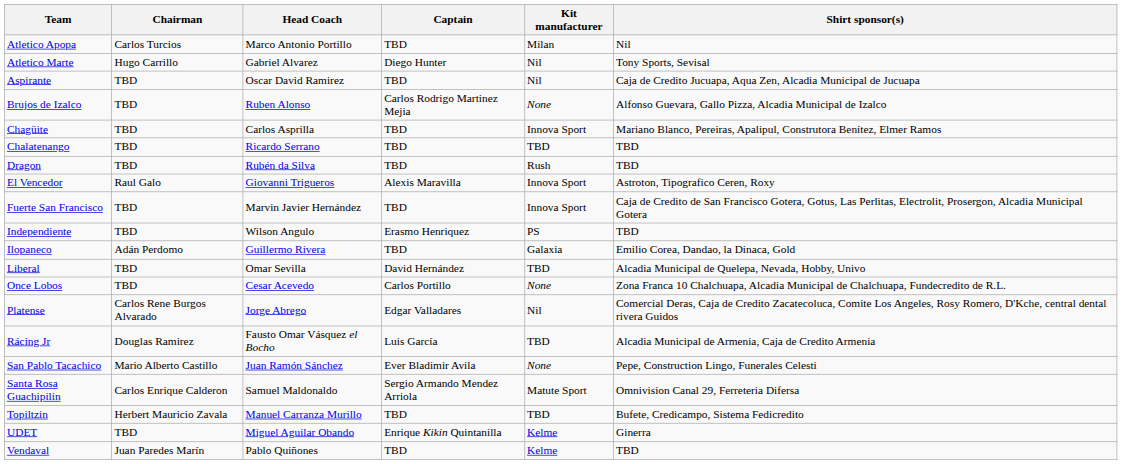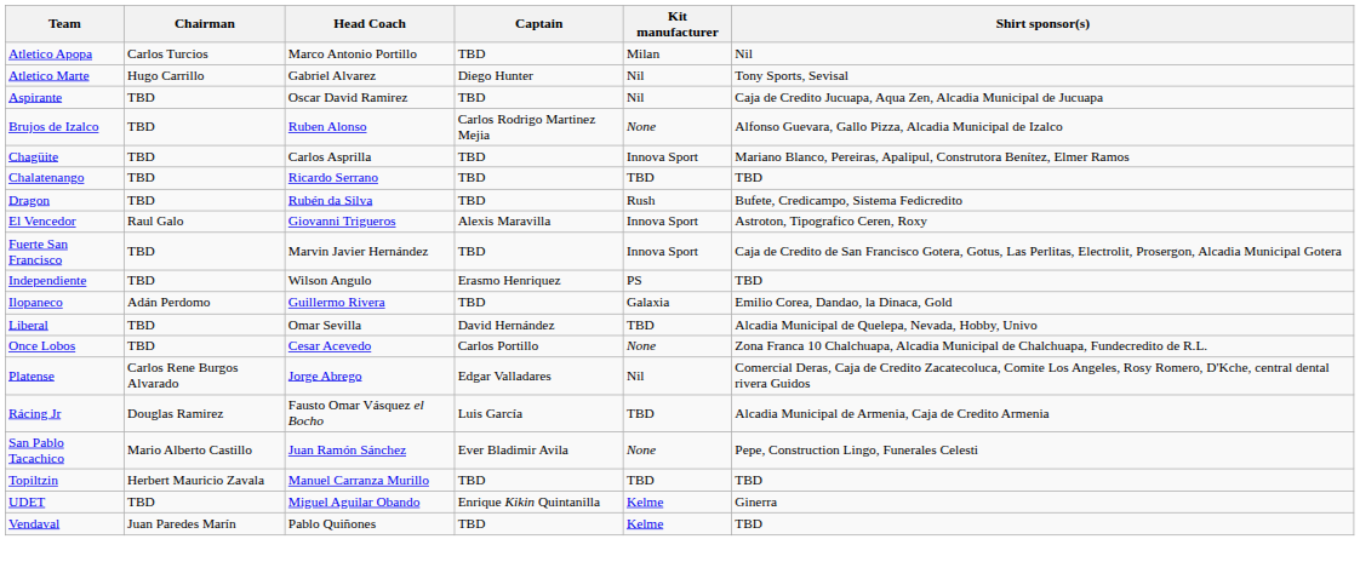 <table class="wikitable sortable" style="text-align: left;">
 <tr>
 <th>Team</th>
 <th>Chairman</th>
 <th>Head Coach</th>
 <th>Captain</th>
 <th>Kit manufacturer</th>
 <th>Shirt sponsor(s)</th>
 </tr>
 <tr>
 <td><a href='#'>Atletico Apopa</a></td>
 <td> Carlos Turcios</td>
 <td> Marco Antonio Portillo</td>
 <td> TBD</td>
 <td>Milan</td>
 <td>Nil</td>
 </tr>
 <tr>
 <td><a href='#'>Atletico Marte</a></td>
 <td> Hugo Carrillo</td>
 <td> Gabriel Alvarez</td>
 <td> Diego Hunter</td>
 <td>Nil</td>
 <td>Tony Sports, Sevisal</td>
 </tr>
 <tr>
 <td><a href='#'>Aspirante</a></td>
 <td>TBD</td>
 <td> Oscar David Ramirez</td>
 <td> TBD</td>
 <td>Nil</td>
 <td>Caja de Credito Jucuapa, Aqua Zen, Alcadia Municipal de Jucuapa</td>
 </tr>
 <tr>
 <td><a href='#'>Brujos de Izalco</a></td>
 <td>TBD</td>
 <td> <a href='#'>Ruben Alonso</a></td>
 <td> Carlos Rodrigo Martinez Mejia</td>
 <td><em>None</em></td>
 <td>Alfonso Guevara, Gallo Pizza, Alcadia Municipal de Izalco</td>
 </tr>
 <tr>
 <td><a href='#'>Chagüite</a></td>
 <td>TBD</td>
 <td> Carlos Asprilla</td>
 <td> TBD</td>
 <td>Innova Sport</td>
 <td>Mariano Blanco, Pereiras, Apalipul, Construtora Benítez, Elmer Ramos</td>
 </tr>
 <tr>
 <td><a href='#'>Chalatenango</a></td>
 <td>TBD</td>
 <td> <a href='#'>Ricardo Serrano</a></td>
 <td> TBD</td>
 <td>TBD</td>
 <td>TBD</td>
 </tr>
 <tr>
 <td><a href='#'>Dragon</a></td>
 <td>TBD</td>
 <td> <a href='#'>Rubén da Silva</a></td>
 <td> TBD</td>
 <td>Rush</td>
-<td>TBD</td>
+<td>Bufete, Credicampo, Sistema Fedicredito</td>
 </tr>
 <tr>
 <td><a href='#'>El Vencedor</a></td>
 <td> Raul Galo</td>
 <td> <a href='#'>Giovanni Trigueros</a></td>
 <td> Alexis Maravilla</td>
 <td>Innova Sport</td>
 <td>Astroton, Tipografico Ceren, Roxy</td>
 </tr>
 <tr>
 <td><a href='#'>Fuerte San Francisco</a></td>
 <td>TBD</td>
 <td> Marvin Javier Hernández</td>
 <td> TBD</td>
 <td>Innova Sport</td>
 <td>Caja de Credito de San Francisco Gotera, Gotus, Las Perlitas, Electrolit, Prosergon, Alcadia Municipal Gotera</td>
 </tr>
 <tr>
 <td><a href='#'>Independiente</a></td>
 <td>TBD</td>
 <td> Wilson Angulo</td>
 <td> Erasmo Henriquez</td>
 <td>PS</td>
 <td>TBD</td>
 </tr>
 <tr>
 <td><a href='#'>Ilopaneco</a></td>
 <td> Adán Perdomo</td>
 <td> <a href='#'>Guillermo Rivera</a></td>
 <td> TBD</td>
 <td>Galaxia</td>
 <td>Emilio Corea, Dandao, la Dinaca, Gold</td>
 </tr>
 <tr>
 <td><a href='#'>Liberal</a></td>
 <td>TBD</td>
 <td> Omar Sevilla</td>
 <td> David Hernández</td>
 <td>TBD</td>
 <td>Alcadia Municipal de Quelepa, Nevada, Hobby, Univo</td>
 </tr>
 <tr>
 <td><a href='#'>Once Lobos</a></td>
 <td>TBD</td>
 <td> <a href='#'>Cesar Acevedo</a></td>
 <td> Carlos Portillo</td>
 <td><em>None</em></td>
 <td>Zona Franca 10 Chalchuapa, Alcadia Municipal de Chalchuapa, Fundecredito de R.L.</td>
 </tr>
 <tr>
 <td><a href='#'>Platense</a></td>
 <td> Carlos Rene Burgos Alvarado</td>
 <td> <a href='#'>Jorge Abrego</a></td>
 <td> Edgar Valladares</td>
 <td>Nil</td>
 <td>Comercial Deras, Caja de Credito Zacatecoluca, Comite Los Angeles, Rosy Romero, D'Kche, central dental rivera Guidos</td>
 </tr>
 <tr>
 <td><a href='#'>Rácing Jr</a></td>
 <td> Douglas Ramirez</td>
 <td> Fausto Omar Vásquez <em>el Bocho</em></td>
 <td> Luis García</td>
 <td>TBD</td>
 <td>Alcadia Municipal de Armenia, Caja de Credito Armenia</td>
 </tr>
 <tr>
 <td><a href='#'>San Pablo Tacachico</a></td>
 <td> Mario Alberto Castillo</td>
 <td> <a href='#'>Juan Ramón Sánchez</a></td>
 <td> Ever Bladimir Avila</td>
 <td><em>None</em></td>
 <td>Pepe, Construction Lingo, Funerales Celesti</td>
 </tr>
 <tr>
-<td><a href='#'>Santa Rosa Guachipilin</a></td>
-<td> Carlos Enrique Calderon</td>
-<td> Samuel Maldonaldo</td>
-<td> Sergio Armando Mendez Arriola</td>
-<td>Matute Sport</td>
-<td>Omnivision Canal 29, Ferreteria Difersa</td>
-</tr>
-<tr>
 <td><a href='#'>Topiltzin</a></td>
 <td> Herbert Mauricio Zavala</td>
 <td> <a href='#'>Manuel Carranza Murillo</a></td>
 <td> TBD</td>
 <td>TBD</td>
-<td>Bufete, Credicampo, Sistema Fedicredito</td>
+<td>TBD</td>
 </tr>
 <tr>
 <td><a href='#'>UDET</a></td>
 <td>TBD</td>
 <td> <a href='#'>Miguel Aguilar Obando</a></td>
 <td> Enrique <em>Kikin</em> Quintanilla</td>
 <td><a href='#'>Kelme</a></td>
 <td>Ginerra</td>
 </tr>
 <tr>
 <td><a href='#'>Vendaval</a></td>
 <td> Juan Paredes Marín</td>
 <td> Pablo Quiñones</td>
 <td> TBD</td>
 <td><a href='#'>Kelme</a></td>
 <td>TBD</td>
 </tr>
 </table>
